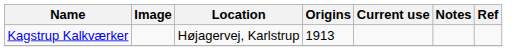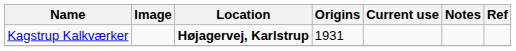 <table class="wikitable sortable">
 <tr>
 <th>Name</th>
 <th>Image</th>
 <th>Location</th>
 <th>Origins</th>
 <th>Current use</th>
 <th>Notes</th>
 <th>Ref</th>
 </tr>
 <tr>
 <td><a href='#'>Kagstrup Kalkværker</a></td>
 <td></td>
-<td>Højagervej, Karlstrup</td>
-<td>1913</td>
+<td><strong>Højagervej, Karlstrup</strong></td>
+<td>1931</td>
 <td></td>
 <td></td>
 <td></td>
 </tr>
 <tr>
 </tr>
 </table>
